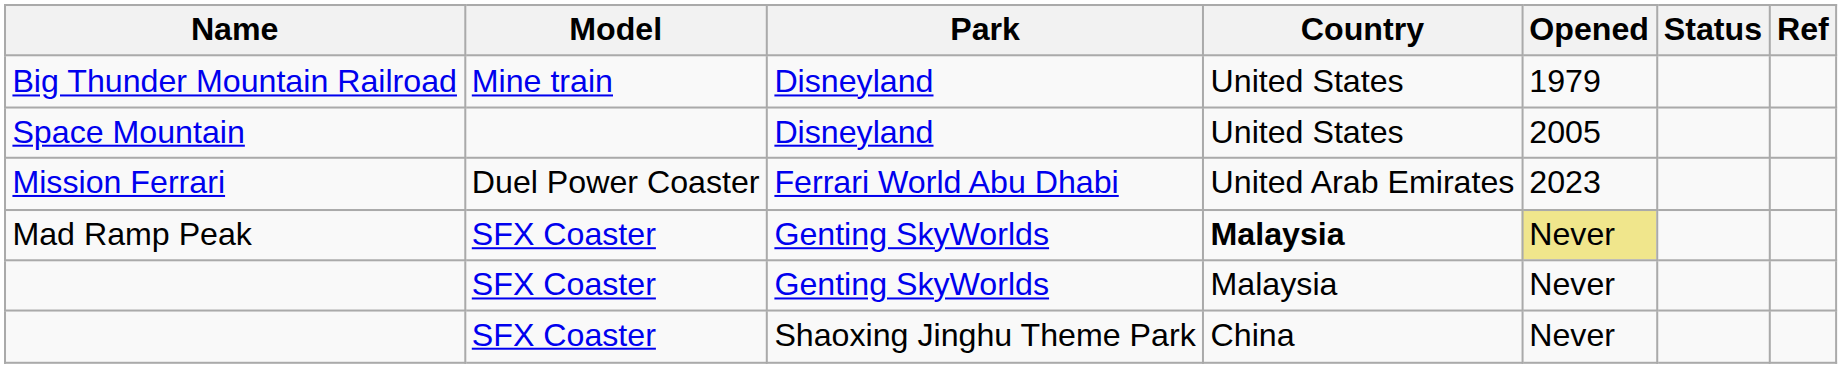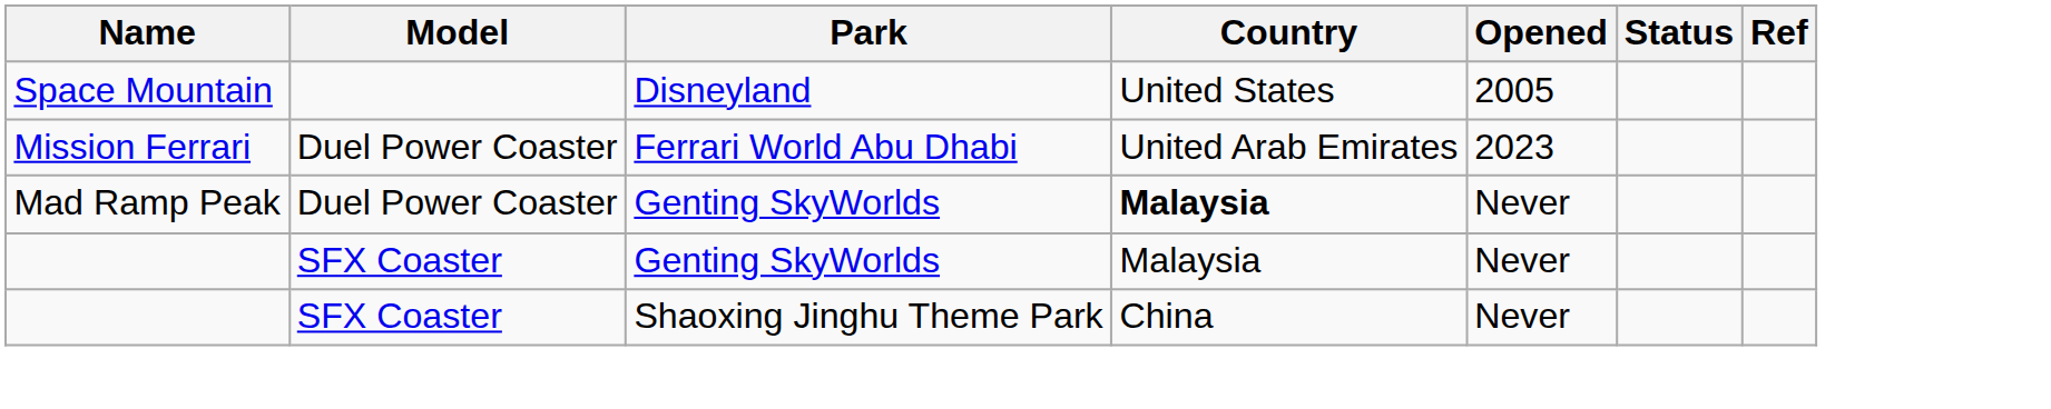 <table class="wikitable sortable" or garden view>
 <tr>
 <th>Name</th>
 <th>Model</th>
 <th>Park</th>
 <th>Country</th>
 <th>Opened</th>
 <th>Status</th>
 <th class="unsortable">Ref</th>
-</tr>
-<tr>
-<td><a href='#'>Big Thunder Mountain Railroad</a></td>
-<td><a href='#'>Mine train</a></td>
-<td><a href='#'>Disneyland</a></td>
-<td> United States</td>
-<td>1979</td>
-<td></td>
-<td></td>
 </tr>
 <tr>
 <td><a href='#'>Space Mountain</a></td>
 <td></td>
 <td><a href='#'>Disneyland</a></td>
 <td> United States</td>
 <td>2005</td>
 <td></td>
 <td></td>
 </tr>
 <tr>
 <td><a href='#'>Mission Ferrari</a></td>
 <td>Duel Power Coaster</td>
 <td><a href='#'>Ferrari World Abu Dhabi</a></td>
 <td> United Arab Emirates</td>
 <td>2023</td>
 <td></td>
 <td></td>
 </tr>
 <tr>
 <td>Mad Ramp Peak</td>
-<td><a href='#'>SFX Coaster</a></td>
+<td>Duel Power Coaster</td>
 <td><a href='#'>Genting SkyWorlds</a></td>
 <td><strong> Malaysia</strong></td>
-<td style="background: khaki;">Never</td>
+<td>Never</td>
 <td></td>
 <td></td>
 </tr>
 <tr>
 <td></td>
 <td><a href='#'>SFX Coaster</a></td>
 <td><a href='#'>Genting SkyWorlds</a></td>
 <td> Malaysia</td>
 <td>Never</td>
 <td></td>
 <td></td>
 </tr>
 <tr>
 <td></td>
 <td><a href='#'>SFX Coaster</a></td>
 <td>Shaoxing Jinghu Theme Park</td>
 <td> China</td>
 <td>Never</td>
 <td></td>
 <td></td>
 </tr>
 </table>
